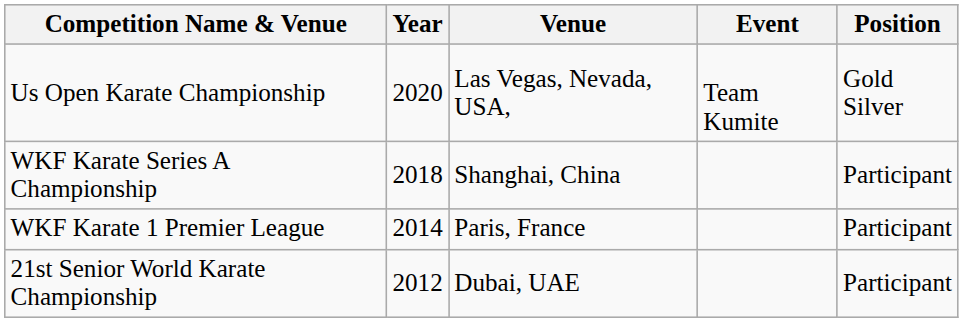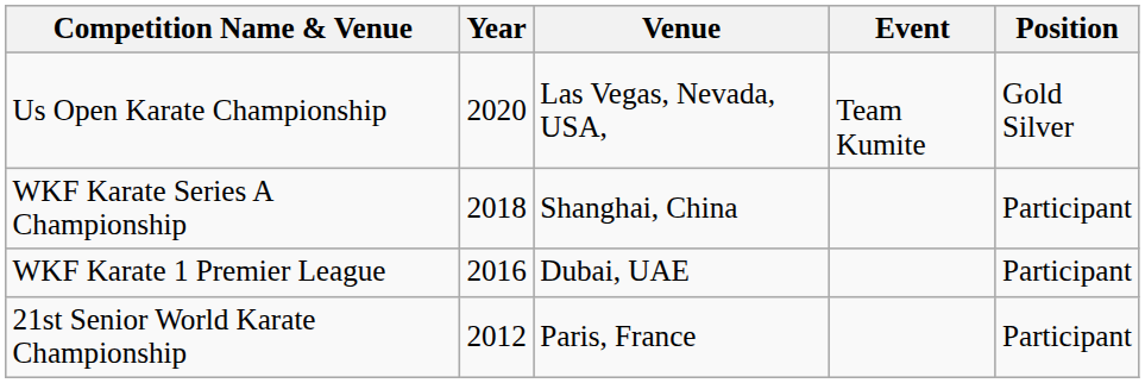 <table class="wikitable">
 <tr>
 <th><strong>Competition Name & Venue</strong></th>
 <th><strong>Year</strong></th>
 <th><strong>Venue</strong></th>
 <th><strong>Event</strong></th>
 <th><strong>Position</strong></th>
 </tr>
 <tr>
 <td>Us Open Karate Championship </td>
 <td>2020</td>
 <td>Las  Vegas, Nevada, USA,</td>
 <td><br>Team  Kumite</td>
 <td>Gold<br>Silver</td>
 </tr>
 <tr>
 <td>WKF Karate Series A Championship</td>
 <td>2018</td>
 <td>Shanghai,  China</td>
 <td></td>
 <td>Participant</td>
 </tr>
 <tr>
 <td>WKF Karate 1 Premier League</td>
-<td>2014</td>
-<td>Paris,  France</td>
+<td>2016</td>
+<td>Dubai,  UAE</td>
 <td></td>
 <td>Participant</td>
 </tr>
 <tr>
 <td>21st  Senior World Karate Championship</td>
 <td>2012</td>
-<td>Dubai,  UAE</td>
+<td>Paris,  France</td>
 <td></td>
 <td>Participant</td>
 </tr>
 </table>
